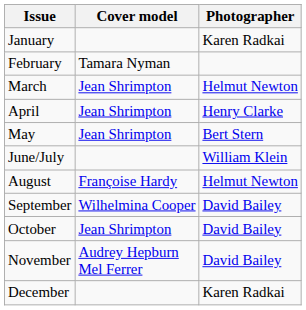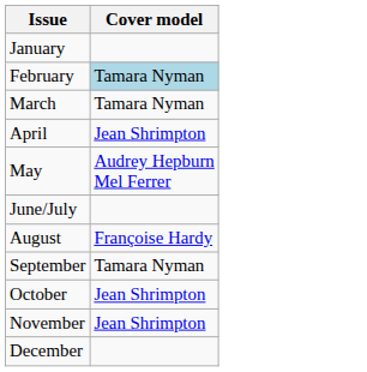 <table class="sortable wikitable">
 <tr>
 <th>Issue</th>
 <th>Cover model</th>
-<th>Photographer</th>
 </tr>
 <tr>
 <td>January</td>
 <td></td>
-<td>Karen Radkai</td>
 </tr>
 <tr>
 <td>February</td>
-<td>Tamara Nyman</td>
-<td></td>
+<td style="background: lightblue;">Tamara Nyman</td>
 </tr>
 <tr>
 <td>March</td>
-<td><a href='#'>Jean Shrimpton</a></td>
-<td><a href='#'>Helmut Newton</a></td>
+<td>Tamara Nyman</td>
 </tr>
 <tr>
 <td>April</td>
 <td><a href='#'>Jean Shrimpton</a></td>
-<td><a href='#'>Henry Clarke</a></td>
 </tr>
 <tr>
 <td>May</td>
-<td><a href='#'>Jean Shrimpton</a></td>
-<td><a href='#'>Bert Stern</a></td>
+<td><a href='#'>Audrey Hepburn</a> <br> <a href='#'>Mel Ferrer</a></td>
 </tr>
 <tr>
 <td>June/July</td>
 <td></td>
-<td><a href='#'>William Klein</a></td>
 </tr>
 <tr>
 <td>August</td>
 <td><a href='#'>Françoise Hardy</a></td>
-<td><a href='#'>Helmut Newton</a></td>
 </tr>
 <tr>
 <td>September</td>
-<td><a href='#'>Wilhelmina Cooper</a></td>
-<td><a href='#'>David Bailey</a></td>
+<td>Tamara Nyman</td>
 </tr>
 <tr>
 <td>October</td>
 <td><a href='#'>Jean Shrimpton</a></td>
-<td><a href='#'>David Bailey</a></td>
 </tr>
 <tr>
 <td>November</td>
-<td><a href='#'>Audrey Hepburn</a> <br> <a href='#'>Mel Ferrer</a></td>
-<td><a href='#'>David Bailey</a></td>
+<td><a href='#'>Jean Shrimpton</a></td>
 </tr>
 <tr>
 <td>December</td>
 <td></td>
-<td>Karen Radkai</td>
 </tr>
 </table>
